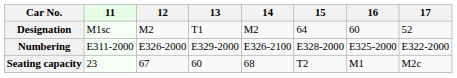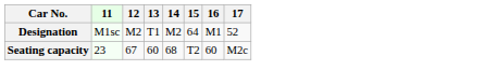 <table class="wikitable">
 <tr>
 <th>Car No.</th>
 <th style="background: #E6FFE6">11</th>
 <th>12</th>
 <th>13</th>
 <th>14</th>
 <th>15</th>
 <th>16</th>
 <th>17</th>
 </tr>
 <tr>
 <th>Designation</th>
 <td style="background: #F5FFF5">M1sc</td>
 <td>M2</td>
 <td>T1</td>
 <td>M2</td>
 <td>64</td>
-<td>60</td>
+<td>M1</td>
 <td>52</td>
-</tr>
-<tr>
-<th>Numbering</th>
-<td style="background: #F5FFF5">E311-2000</td>
-<td>E326-2000</td>
-<td>E329-2000</td>
-<td>E326-2100</td>
-<td>E328-2000</td>
-<td>E325-2000</td>
-<td>E322-2000</td>
 </tr>
 <tr>
 <th>Seating capacity</th>
 <td style="background: #F5FFF5">23</td>
 <td>67</td>
 <td>60</td>
 <td>68</td>
 <td>T2</td>
-<td>M1</td>
+<td>60</td>
 <td>M2c</td>
 </tr>
 </table>
